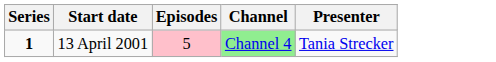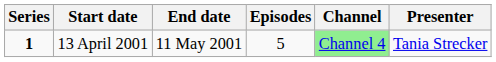 <table class="wikitable" style="text-align:center;">
 <tr>
 <th>Series</th>
 <th>Start date</th>
+<th>End date</th>
 <th>Episodes</th>
 <th>Channel</th>
 <th>Presenter</th>
 </tr>
 <tr>
 <td><strong>1</strong></td>
 <td>13 April 2001</td>
-<td style="background: pink;">5</td>
+<td>11 May 2001</td>
+<td>5</td>
 <td style="background: lightgreen;"><a href='#'>Channel 4</a></td>
 <td><a href='#'>Tania Strecker</a></td>
 </tr>
 </table>
